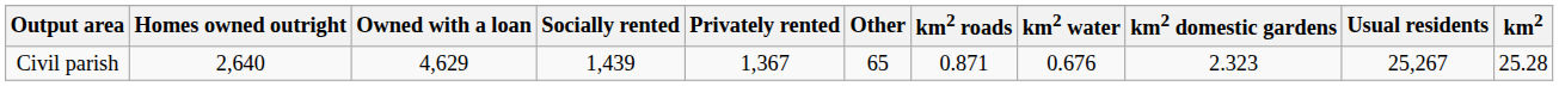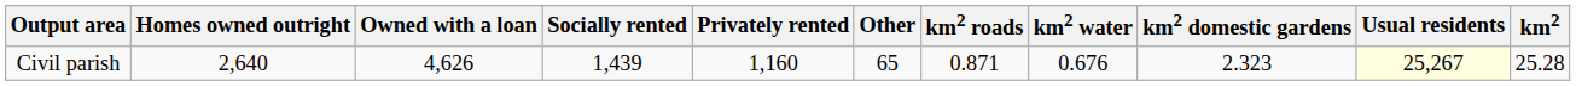 <table class="wikitable">
 <tr>
 </tr>
 <tr>
 <th>Output area</th>
 <th>Homes owned outright</th>
 <th>Owned with a loan</th>
 <th>Socially rented</th>
 <th>Privately rented</th>
 <th>Other</th>
 <th>km<sup>2</sup> roads</th>
 <th>km<sup>2</sup> water</th>
 <th>km<sup>2</sup>  domestic gardens</th>
 <th>Usual residents</th>
 <th>km<sup>2</sup></th>
 </tr>
 <tr align=center>
 <td>Civil parish</td>
 <td>2,640</td>
-<td>4,629</td>
+<td>4,626</td>
 <td>1,439</td>
-<td>1,367</td>
+<td>1,160</td>
 <td>65</td>
 <td>0.871</td>
 <td>0.676</td>
 <td>2.323</td>
-<td>25,267</td>
+<td style="background: lightyellow;">25,267</td>
 <td>25.28</td>
 </tr>
 </table>
